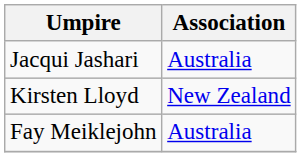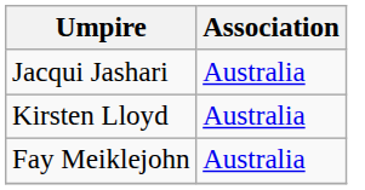 <table class="wikitable collapsible">
 <tr>
 <th>Umpire</th>
 <th>Association</th>
 </tr>
 <tr>
 <td>Jacqui Jashari</td>
 <td><a href='#'>Australia</a></td>
 </tr>
 <tr>
 <td>Kirsten Lloyd</td>
-<td><a href='#'>New Zealand</a></td>
+<td><a href='#'>Australia</a></td>
 </tr>
 <tr>
 <td>Fay Meiklejohn</td>
 <td><a href='#'>Australia</a></td>
 </tr>
 <tr>
 </tr>
 </table>
